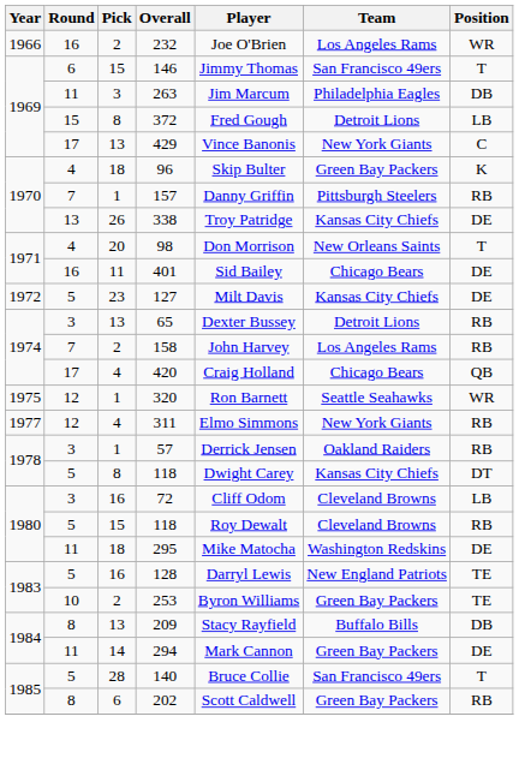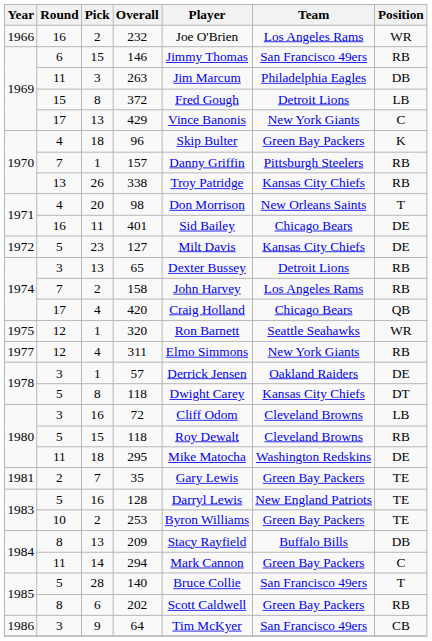 <table class="wikitable sortable" style="text-align: center;">
 <tr>
 <th>Year</th>
 <th>Round</th>
 <th>Pick</th>
 <th>Overall</th>
 <th>Player</th>
 <th>Team</th>
 <th>Position</th>
 </tr>
 <tr>
 <td>1966</td>
 <td>16</td>
 <td>2</td>
 <td>232</td>
 <td>Joe O'Brien</td>
 <td><a href='#'>Los Angeles Rams</a></td>
 <td>WR</td>
 </tr>
 <tr>
 <td rowspan="4">1969</td>
 <td>6</td>
 <td>15</td>
 <td>146</td>
 <td><a href='#'>Jimmy Thomas</a></td>
 <td><a href='#'>San Francisco 49ers</a></td>
-<td>T</td>
+<td>RB</td>
 </tr>
 <tr>
 <td>11</td>
 <td>3</td>
 <td>263</td>
 <td><a href='#'>Jim Marcum</a></td>
 <td><a href='#'>Philadelphia Eagles</a></td>
 <td>DB</td>
 </tr>
 <tr>
 <td>15</td>
 <td>8</td>
 <td>372</td>
 <td><a href='#'>Fred Gough</a></td>
 <td><a href='#'>Detroit Lions</a></td>
 <td>LB</td>
 </tr>
 <tr>
 <td>17</td>
 <td>13</td>
 <td>429</td>
 <td><a href='#'>Vince Banonis</a></td>
 <td><a href='#'>New York Giants</a></td>
 <td>C</td>
 </tr>
 <tr>
 <td rowspan="3">1970</td>
 <td>4</td>
 <td>18</td>
 <td>96</td>
 <td><a href='#'>Skip Bulter</a></td>
 <td><a href='#'>Green Bay Packers</a></td>
 <td>K</td>
 </tr>
 <tr>
 <td>7</td>
 <td>1</td>
 <td>157</td>
 <td><a href='#'>Danny Griffin</a></td>
 <td><a href='#'>Pittsburgh Steelers</a></td>
 <td>RB</td>
 </tr>
 <tr>
 <td>13</td>
 <td>26</td>
 <td>338</td>
 <td><a href='#'>Troy Patridge</a></td>
 <td><a href='#'>Kansas City Chiefs</a></td>
-<td>DE</td>
+<td>RB</td>
 </tr>
 <tr>
 <td rowspan="2">1971</td>
 <td>4</td>
 <td>20</td>
 <td>98</td>
 <td><a href='#'>Don Morrison</a></td>
 <td><a href='#'>New Orleans Saints</a></td>
 <td>T</td>
 </tr>
 <tr>
 <td>16</td>
 <td>11</td>
 <td>401</td>
 <td><a href='#'>Sid Bailey</a></td>
 <td><a href='#'>Chicago Bears</a></td>
 <td>DE</td>
 </tr>
 <tr>
 <td>1972</td>
 <td>5</td>
 <td>23</td>
 <td>127</td>
 <td><a href='#'>Milt Davis</a></td>
 <td><a href='#'>Kansas City Chiefs</a></td>
 <td>DE</td>
 </tr>
 <tr>
 <td rowspan="3">1974</td>
 <td>3</td>
 <td>13</td>
 <td>65</td>
 <td><a href='#'>Dexter Bussey</a></td>
 <td><a href='#'>Detroit Lions</a></td>
 <td>RB</td>
 </tr>
 <tr>
 <td>7</td>
 <td>2</td>
 <td>158</td>
 <td><a href='#'>John Harvey</a></td>
 <td><a href='#'>Los Angeles Rams</a></td>
 <td>RB</td>
 </tr>
 <tr>
 <td>17</td>
 <td>4</td>
 <td>420</td>
 <td><a href='#'>Craig Holland</a></td>
 <td><a href='#'>Chicago Bears</a></td>
 <td>QB</td>
 </tr>
 <tr>
 <td>1975</td>
 <td>12</td>
 <td>1</td>
 <td>320</td>
 <td><a href='#'>Ron Barnett</a></td>
 <td><a href='#'>Seattle Seahawks</a></td>
 <td>WR</td>
 </tr>
 <tr>
 <td>1977</td>
 <td>12</td>
 <td>4</td>
 <td>311</td>
 <td><a href='#'>Elmo Simmons</a></td>
 <td><a href='#'>New York Giants</a></td>
 <td>RB</td>
 </tr>
 <tr>
 <td rowspan="2">1978</td>
 <td>3</td>
 <td>1</td>
 <td>57</td>
 <td><a href='#'>Derrick Jensen</a></td>
 <td><a href='#'>Oakland Raiders</a></td>
-<td>RB</td>
+<td>DE</td>
 </tr>
 <tr>
 <td>5</td>
 <td>8</td>
 <td>118</td>
 <td><a href='#'>Dwight Carey</a></td>
 <td><a href='#'>Kansas City Chiefs</a></td>
 <td>DT</td>
 </tr>
 <tr>
 <td rowspan="3">1980</td>
 <td>3</td>
 <td>16</td>
 <td>72</td>
 <td><a href='#'>Cliff Odom</a></td>
 <td><a href='#'>Cleveland Browns</a></td>
 <td>LB</td>
 </tr>
 <tr>
 <td>5</td>
 <td>15</td>
 <td>118</td>
 <td><a href='#'>Roy Dewalt</a></td>
 <td><a href='#'>Cleveland Browns</a></td>
 <td>RB</td>
 </tr>
 <tr>
 <td>11</td>
 <td>18</td>
 <td>295</td>
 <td><a href='#'>Mike Matocha</a></td>
 <td><a href='#'>Washington Redskins</a></td>
 <td>DE</td>
 </tr>
 <tr>
+<td>1981</td>
+<td>2</td>
+<td>7</td>
+<td>35</td>
+<td><a href='#'>Gary Lewis</a></td>
+<td><a href='#'>Green Bay Packers</a></td>
+<td>TE</td>
+</tr>
+<tr>
 <td rowspan="2">1983</td>
 <td>5</td>
 <td>16</td>
 <td>128</td>
 <td><a href='#'>Darryl Lewis</a></td>
 <td><a href='#'>New England Patriots</a></td>
 <td>TE</td>
 </tr>
 <tr>
 <td>10</td>
 <td>2</td>
 <td>253</td>
 <td><a href='#'>Byron Williams</a></td>
 <td><a href='#'>Green Bay Packers</a></td>
 <td>TE</td>
 </tr>
 <tr>
 <td rowspan="2">1984</td>
 <td>8</td>
 <td>13</td>
 <td>209</td>
 <td><a href='#'>Stacy Rayfield</a></td>
 <td><a href='#'>Buffalo Bills</a></td>
 <td>DB</td>
 </tr>
 <tr>
 <td>11</td>
 <td>14</td>
 <td>294</td>
 <td><a href='#'>Mark Cannon</a></td>
 <td><a href='#'>Green Bay Packers</a></td>
-<td>DE</td>
+<td>C</td>
 </tr>
 <tr>
 <td rowspan="2">1985</td>
 <td>5</td>
 <td>28</td>
 <td>140</td>
 <td><a href='#'>Bruce Collie</a></td>
 <td><a href='#'>San Francisco 49ers</a></td>
 <td>T</td>
 </tr>
 <tr>
 <td>8</td>
 <td>6</td>
 <td>202</td>
 <td><a href='#'>Scott Caldwell</a></td>
 <td><a href='#'>Green Bay Packers</a></td>
 <td>RB</td>
 </tr>
 <tr>
+<td>1986</td>
+<td>3</td>
+<td>9</td>
+<td>64</td>
+<td><a href='#'>Tim McKyer</a></td>
+<td><a href='#'>San Francisco 49ers</a></td>
+<td>CB</td>
+</tr>
+<tr>
 </tr>
 </table>
